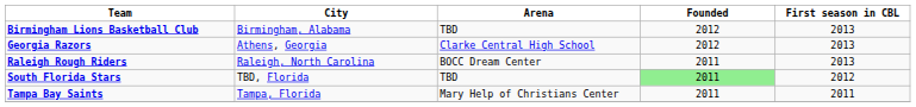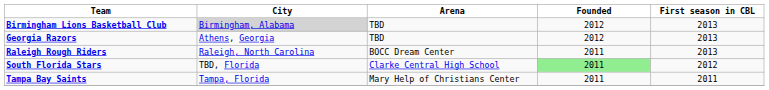 <table class="wikitable" style="width:94%; text-align:left">
 <tr>
 <th style="width:17%; background:white">Team</th>
 <th style="width:15%; background:white">City</th>
 <th style="width:15%; background:white">Arena</th>
 <th style="width:10%; background:white">Founded</th>
 <th style="width:10%; background:white">First season in CBL</th>
 </tr>
 <tr>
 <td><strong><a href='#'>Birmingham Lions Basketball Club</a></strong></td>
-<td><a href='#'>Birmingham, Alabama</a></td>
+<td style="background: lightgrey;"><a href='#'>Birmingham, Alabama</a></td>
 <td>TBD</td>
 <td align=center>2012</td>
 <td align=center>2013</td>
 </tr>
 <tr>
 <td><strong><a href='#'>Georgia Razors</a></strong></td>
 <td><a href='#'>Athens</a>, <a href='#'>Georgia</a></td>
-<td><a href='#'>Clarke Central High School</a></td>
+<td>TBD</td>
 <td align=center>2012</td>
 <td align=center>2013</td>
 </tr>
 <tr>
 <td><strong><a href='#'>Raleigh Rough Riders</a></strong></td>
 <td><a href='#'>Raleigh, North Carolina</a></td>
 <td>BOCC Dream Center</td>
 <td align=center>2011</td>
 <td align=center>2013</td>
 </tr>
 <tr>
 <td><strong><a href='#'>South Florida Stars</a></strong></td>
 <td>TBD, <a href='#'>Florida</a></td>
-<td>TBD</td>
+<td><a href='#'>Clarke Central High School</a></td>
 <td align=center style="background: lightgreen;">2011</td>
 <td align=center>2012</td>
 </tr>
 <tr>
 <td><strong><a href='#'>Tampa Bay Saints</a></strong></td>
 <td><a href='#'>Tampa, Florida</a></td>
 <td>Mary Help of Christians Center</td>
 <td align=center>2011</td>
 <td align=center>2011</td>
 </tr>
 <tr>
 </tr>
 </table>
